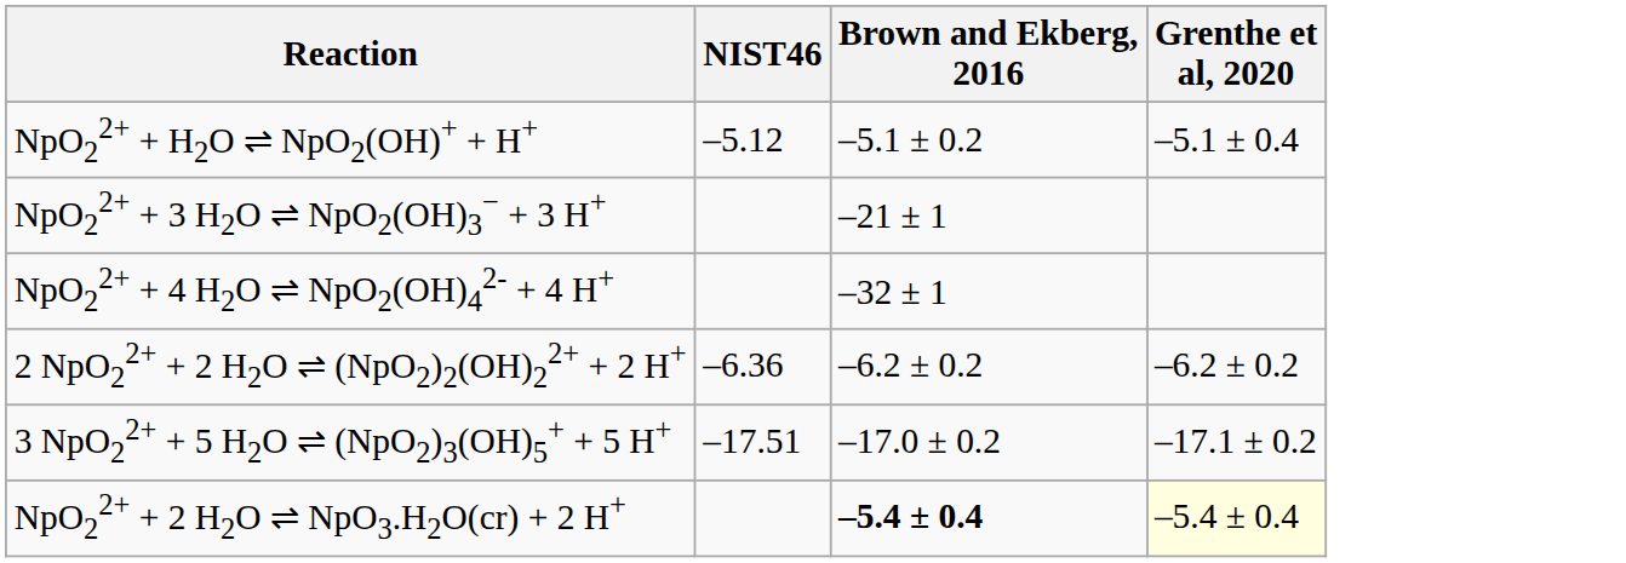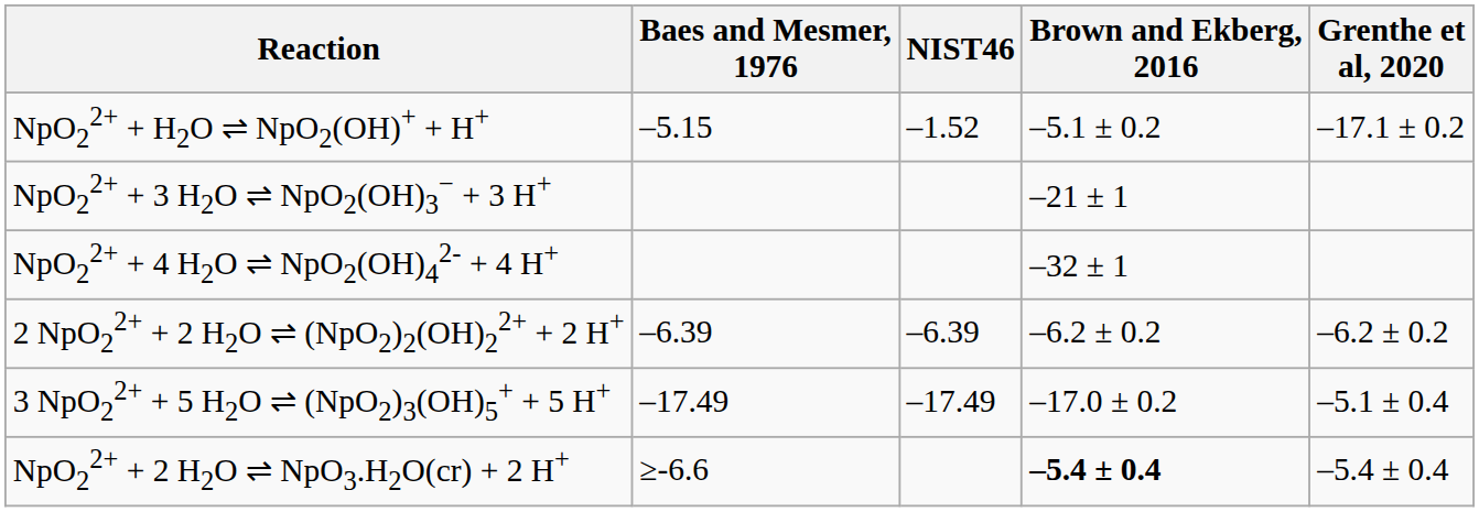 <table class="wikitable">
 <tr>
 <th>Reaction</th>
+<th>Baes and Mesmer,<br>1976</th>
 <th>NIST46</th>
 <th>Brown and Ekberg,<br>2016</th>
 <th>Grenthe et<br>al, 2020</th>
 </tr>
 <tr>
 <td>NpO<sub>2</sub><sup>2+</sup> + H<sub>2</sub>O ⇌ NpO<sub>2</sub>(OH)<sup>+</sup> + H<sup>+</sup></td>
-<td>–5.12</td>
+<td>–5.15</td>
+<td>–1.52</td>
 <td>–5.1 ± 0.2</td>
-<td>–5.1 ± 0.4</td>
+<td>–17.1 ± 0.2</td>
 </tr>
 <tr>
 <td>NpO<sub>2</sub><sup>2+</sup> + 3 H<sub>2</sub>O ⇌ NpO<sub>2</sub>(OH)<sub>3</sub><sup>−</sup> + 3 H<sup>+</sup></td>
+<td></td>
 <td></td>
 <td>–21 ± 1</td>
 <td></td>
 </tr>
 <tr>
 <td>NpO<sub>2</sub><sup>2+</sup> + 4 H<sub>2</sub>O ⇌ NpO<sub>2</sub>(OH)<sub>4</sub><sup>2-</sup> + 4 H<sup>+</sup></td>
 <td></td>
+<td></td>
 <td>–32 ± 1</td>
 <td></td>
 </tr>
 <tr>
 <td>2 NpO<sub>2</sub><sup>2+</sup> + 2 H<sub>2</sub>O ⇌ (NpO<sub>2</sub>)<sub>2</sub>(OH)<sub>2</sub><sup>2+</sup> + 2 H<sup>+</sup></td>
-<td>–6.36</td>
+<td>–6.39</td>
+<td>–6.39</td>
 <td>–6.2 ± 0.2</td>
 <td>–6.2 ± 0.2</td>
 </tr>
 <tr>
 <td>3 NpO<sub>2</sub><sup>2+</sup> + 5 H<sub>2</sub>O ⇌ (NpO<sub>2</sub>)<sub>3</sub>(OH)<sub>5</sub><sup>+</sup> + 5 H<sup>+</sup></td>
-<td>–17.51</td>
+<td>–17.49</td>
+<td>–17.49</td>
 <td>–17.0 ± 0.2</td>
-<td>–17.1 ± 0.2</td>
+<td>–5.1 ± 0.4</td>
 </tr>
 <tr>
 <td>NpO<sub>2</sub><sup>2+</sup> + 2 H<sub>2</sub>O ⇌ NpO<sub>3</sub>.H<sub>2</sub>O(cr) + 2 H<sup>+</sup></td>
+<td>≥-6.6</td>
 <td></td>
 <td><strong>–5.4 ± 0.4</strong></td>
-<td style="background: lightyellow;">–5.4 ± 0.4</td>
+<td>–5.4 ± 0.4</td>
 </tr>
 </table>
